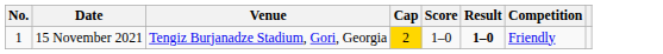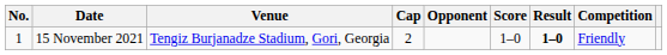 <table class="wikitable">
 <tr>
 <th scope="col">No.</th>
 <th scope="col">Date</th>
 <th scope="col">Venue</th>
 <th scope="col">Cap</th>
+<th scope="col">Opponent</th>
 <th scope="col">Score</th>
 <th scope="col">Result</th>
 <th scope="col">Competition</th>
 <th scope="col" class="unsortable"></th>
 </tr>
 <tr>
 <td align=center>1</td>
 <td>15 November 2021</td>
 <td><a href='#'>Tengiz Burjanadze Stadium</a>, <a href='#'>Gori</a>, Georgia</td>
-<td align=center style="background: gold;">2</td>
+<td align=center>2</td>
+<td></td>
 <td align=center>1–0</td>
 <td align=center><strong>1–0</strong></td>
 <td><a href='#'>Friendly</a></td>
 <td align=center></td>
 </tr>
 </table>
